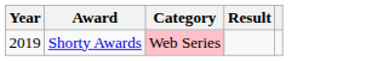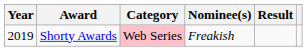 <table class="wikitable sortable plainrowheaders">
 <tr>
 <th scope="col">Year</th>
 <th scope="col">Award</th>
 <th scope="col">Category</th>
+<th scope="col">Nominee(s)</th>
 <th scope="col">Result</th>
 <th scope="col"></th>
 </tr>
 <tr>
 <td>2019</td>
 <td><a href='#'>Shorty Awards</a></td>
 <td style="background: pink;">Web Series</td>
+<td><em>Freakish</em></td>
 <td></td>
 <td style="text-align:center;"></td>
 </tr>
 </table>
